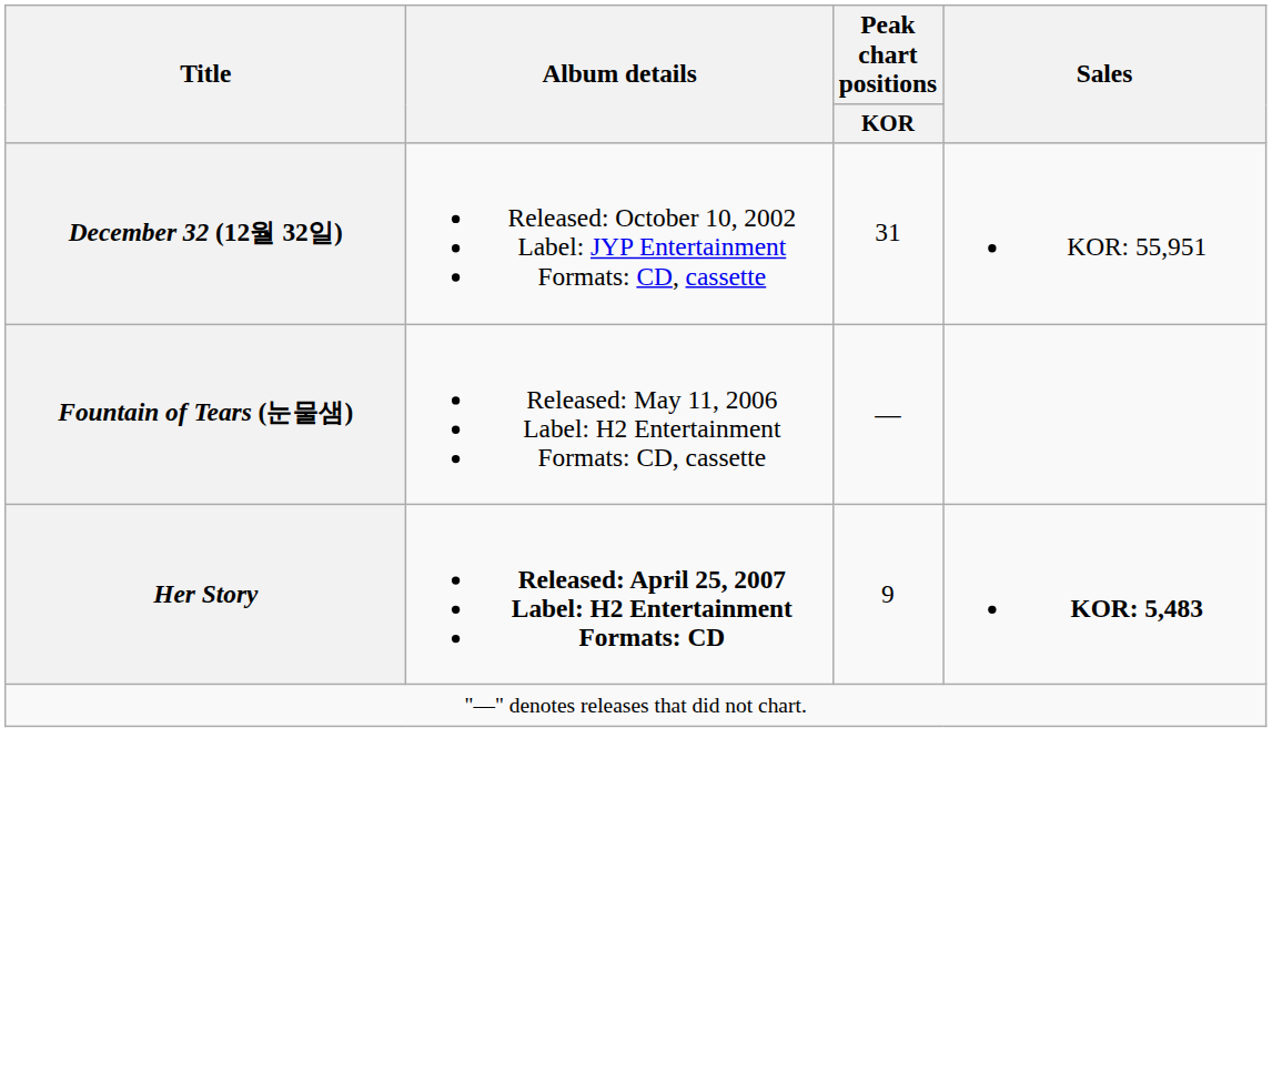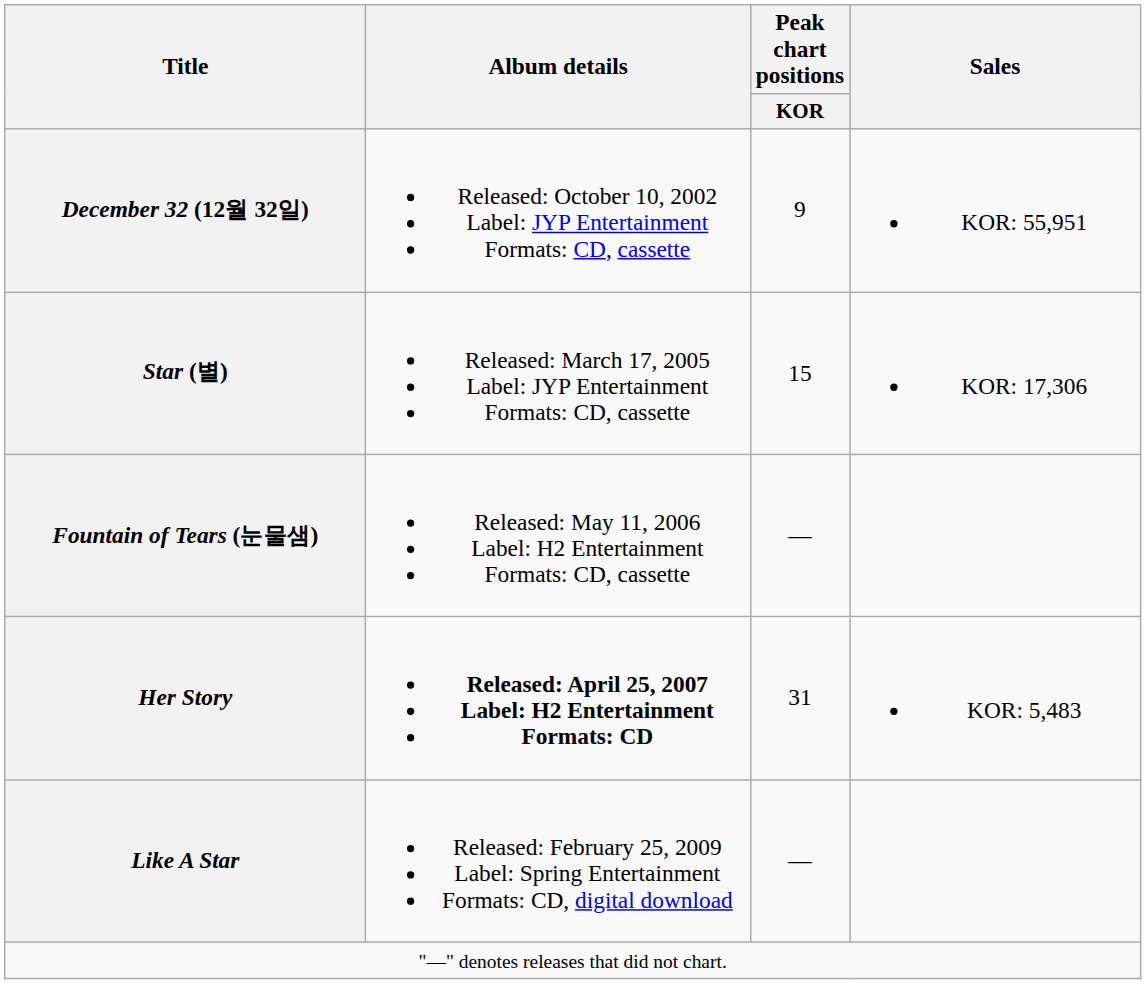 <table class="wikitable plainrowheaders" style="text-align:center;">
 <tr>
 <th rowspan="2" scope="col" style="width:15em;">Title</th>
 <th rowspan="2" scope="col" style="width:16em;">Album details</th>
 <th scope="col">Peak chart positions</th>
 <th rowspan="2" scope="col" style="width:12em;">Sales</th>
 </tr>
 <tr>
 <th scope="col" style="width:2.2em;font-size:90%;">KOR<br></th>
 </tr>
 <tr>
 <th scope="row"><em>December 32</em> (12월 32일)</th>
 <td><br><ul><li>Released: October 10, 2002</li><li>Label: <a href='#'>JYP Entertainment</a></li><li>Formats: <a href='#'>CD</a>, <a href='#'>cassette</a></li></ul></td>
-<td>31</td>
+<td>9</td>
 <td><br><ul><li>KOR: 55,951</li></ul></td>
+</tr>
+<tr>
+<th scope="row"><em>Star</em> (별)</th>
+<td><br><ul><li>Released: March 17, 2005</li><li>Label: JYP Entertainment</li><li>Formats: CD, cassette</li></ul></td>
+<td>15</td>
+<td><br><ul><li>KOR: 17,306</li></ul></td>
 </tr>
 <tr>
 <th scope="row"><em>Fountain of Tears</em> (눈물샘)</th>
 <td><br><ul><li>Released: May 11, 2006</li><li>Label: H2 Entertainment</li><li>Formats: CD, cassette</li></ul></td>
 <td>—</td>
 <td></td>
 </tr>
 <tr>
 <th scope="row"><em>Her Story</em></th>
 <td><strong><br><ul><li>Released: April 25, 2007</li><li>Label: H2 Entertainment</li><li>Formats: CD</li></ul></strong></td>
-<td>9</td>
-<td><strong><br><ul><li>KOR: 5,483</li></ul></strong></td>
+<td>31</td>
+<td><br><ul><li>KOR: 5,483</li></ul></td>
+</tr>
+<tr>
+<th scope="row"><em>Like A Star</em></th>
+<td><br><ul><li>Released: February 25, 2009</li><li>Label: Spring Entertainment</li><li>Formats: CD, <a href='#'>digital download</a></li></ul></td>
+<td>—</td>
+<td></td>
 </tr>
 <tr>
 <td colspan="4" align="center"><small>"—" denotes releases that did not chart.</small></td>
 </tr>
 </table>
